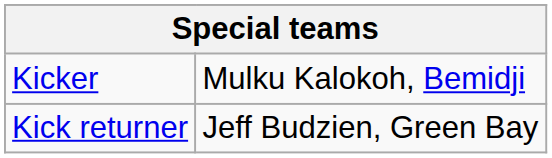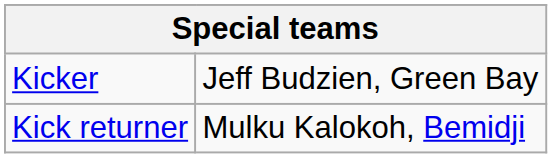 <table class="wikitable">
 <tr>
 <th colspan="6">Special teams</th>
 </tr>
 <tr>
 <td><a href='#'>Kicker</a></td>
-<td>Mulku Kalokoh, <a href='#'>Bemidji</a></td>
+<td>Jeff Budzien, Green Bay</td>
 </tr>
 <tr>
 <td><a href='#'>Kick returner</a></td>
-<td>Jeff Budzien, Green Bay</td>
+<td>Mulku Kalokoh, <a href='#'>Bemidji</a></td>
 </tr>
 </table>
